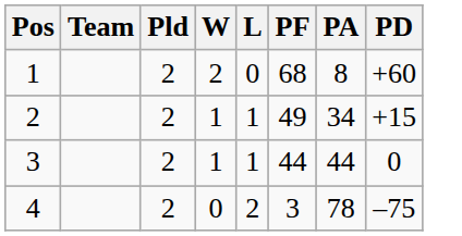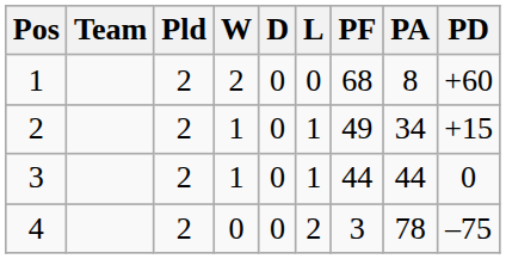 <table class="wikitable" style="text-align: center;">
 <tr>
 <th>Pos</th>
 <th>Team</th>
 <th>Pld</th>
 <th>W</th>
+<th>D</th>
 <th>L</th>
 <th>PF</th>
 <th>PA</th>
 <th>PD</th>
 </tr>
 <tr>
 <td>1</td>
 <td align="left"></td>
 <td>2</td>
 <td>2</td>
 <td>0</td>
+<td>0</td>
 <td>68</td>
 <td>8</td>
 <td>+60</td>
 </tr>
 <tr>
 <td>2</td>
 <td align="left"></td>
 <td>2</td>
 <td>1</td>
+<td>0</td>
 <td>1</td>
 <td>49</td>
 <td>34</td>
 <td>+15</td>
 </tr>
 <tr>
 <td>3</td>
 <td align="left"></td>
 <td>2</td>
 <td>1</td>
+<td>0</td>
 <td>1</td>
 <td>44</td>
 <td>44</td>
 <td>0</td>
 </tr>
 <tr>
 <td>4</td>
 <td align="left"></td>
 <td>2</td>
 <td>0</td>
+<td>0</td>
 <td>2</td>
 <td>3</td>
 <td>78</td>
 <td>–75</td>
 </tr>
 </table>
